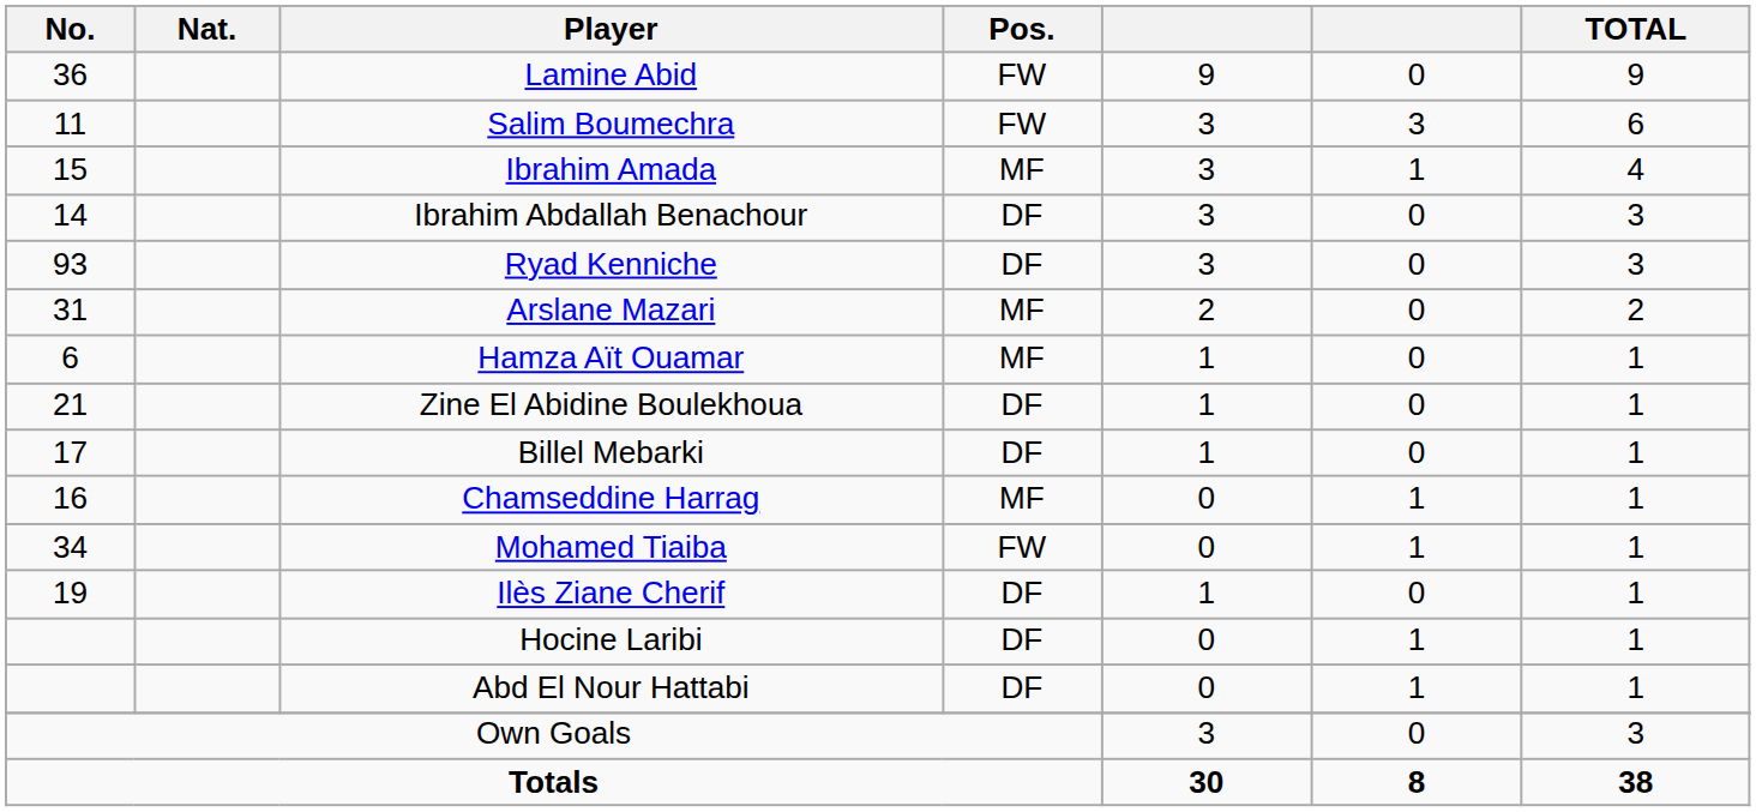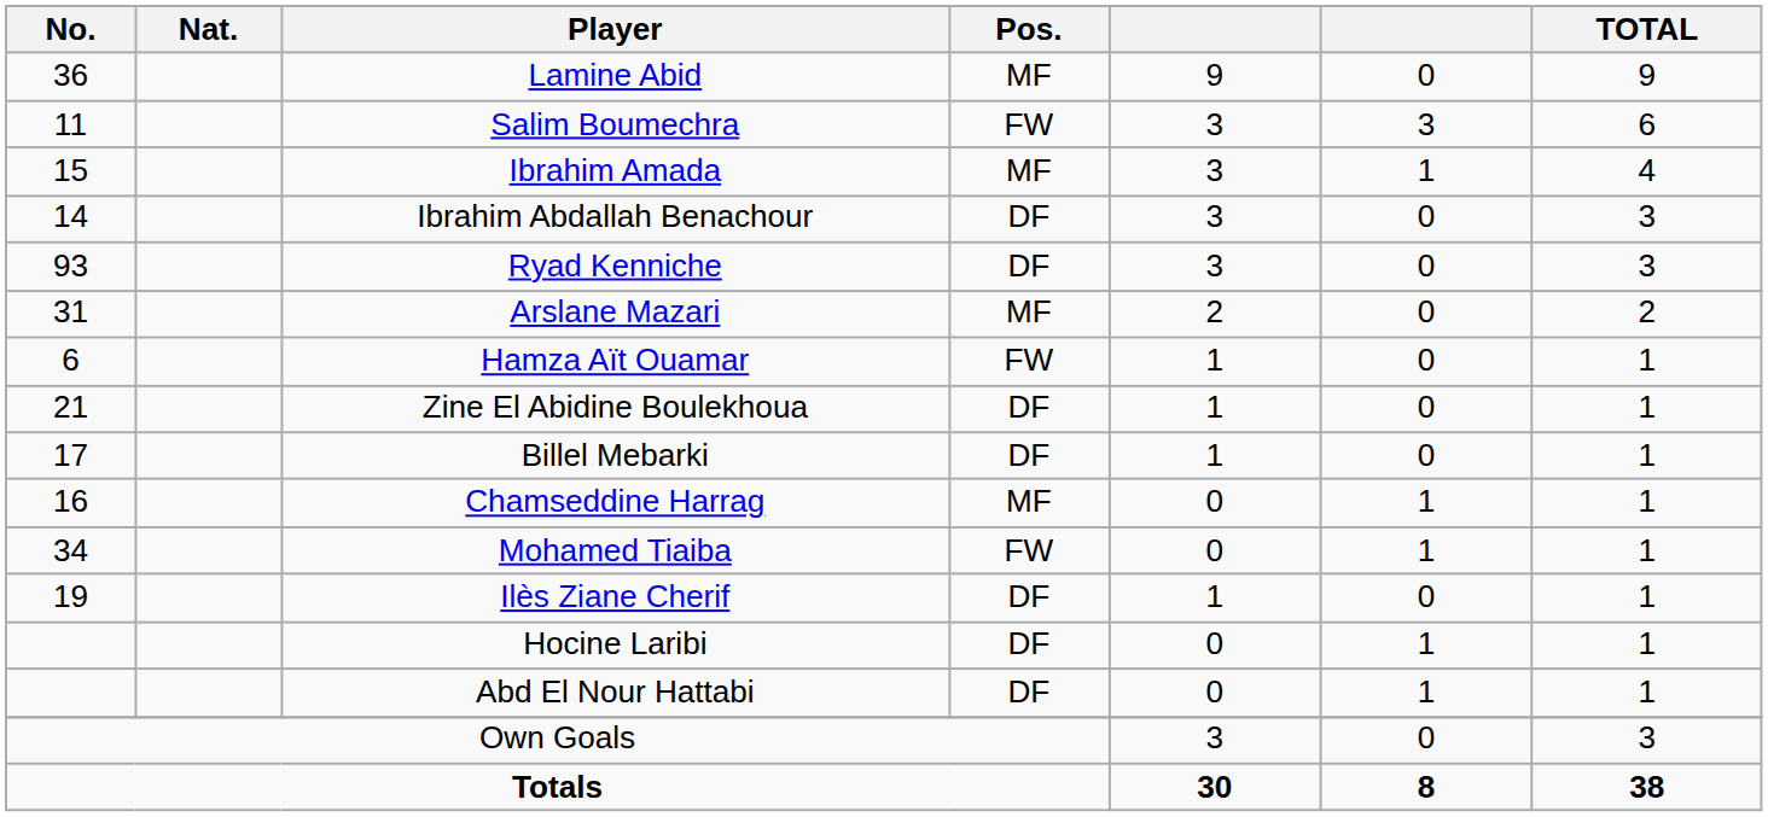 <table class="wikitable sortable alternance"  style="font-size:85%; text-align:center; line-height:14px; width:60%;">
 <tr>
 <th width=10>No.</th>
 <th width=10>Nat.</th>
 <th width=140>Player</th>
 <th width=10>Pos.</th>
 <th width=40></th>
 <th width=40></th>
 <th width=10>TOTAL</th>
 </tr>
 <tr>
 <td>36</td>
 <td></td>
 <td><a href='#'>Lamine Abid</a></td>
-<td>FW</td>
+<td>MF</td>
 <td>9</td>
 <td>0</td>
 <td>9</td>
 </tr>
 <tr>
 <td>11</td>
 <td></td>
 <td><a href='#'>Salim Boumechra</a></td>
 <td>FW</td>
 <td>3</td>
 <td>3</td>
 <td>6</td>
 </tr>
 <tr>
 <td>15</td>
 <td></td>
 <td><a href='#'>Ibrahim Amada</a></td>
 <td>MF</td>
 <td>3</td>
 <td>1</td>
 <td>4</td>
 </tr>
 <tr>
 <td>14</td>
 <td></td>
 <td>Ibrahim Abdallah Benachour</td>
 <td>DF</td>
 <td>3</td>
 <td>0</td>
 <td>3</td>
 </tr>
 <tr>
 <td>93</td>
 <td></td>
 <td><a href='#'>Ryad Kenniche</a></td>
 <td>DF</td>
 <td>3</td>
 <td>0</td>
 <td>3</td>
 </tr>
 <tr>
 <td>31</td>
 <td></td>
 <td><a href='#'>Arslane Mazari</a></td>
 <td>MF</td>
 <td>2</td>
 <td>0</td>
 <td>2</td>
 </tr>
 <tr>
 <td>6</td>
 <td></td>
 <td><a href='#'>Hamza Aït Ouamar</a></td>
-<td>MF</td>
+<td>FW</td>
 <td>1</td>
 <td>0</td>
 <td>1</td>
 </tr>
 <tr>
 <td>21</td>
 <td></td>
 <td>Zine El Abidine Boulekhoua</td>
 <td>DF</td>
 <td>1</td>
 <td>0</td>
 <td>1</td>
 </tr>
 <tr>
 <td>17</td>
 <td></td>
 <td>Billel Mebarki</td>
 <td>DF</td>
 <td>1</td>
 <td>0</td>
 <td>1</td>
 </tr>
 <tr>
 <td>16</td>
 <td></td>
 <td><a href='#'>Chamseddine Harrag</a></td>
 <td>MF</td>
 <td>0</td>
 <td>1</td>
 <td>1</td>
 </tr>
 <tr>
 <td>34</td>
 <td></td>
 <td><a href='#'>Mohamed Tiaiba</a></td>
 <td>FW</td>
 <td>0</td>
 <td>1</td>
 <td>1</td>
 </tr>
 <tr>
 <td>19</td>
 <td></td>
 <td><a href='#'>Ilès Ziane Cherif</a></td>
 <td>DF</td>
 <td>1</td>
 <td>0</td>
 <td>1</td>
 </tr>
 <tr>
 <td></td>
 <td></td>
 <td>Hocine Laribi</td>
 <td>DF</td>
 <td>0</td>
 <td>1</td>
 <td>1</td>
 </tr>
 <tr>
 <td></td>
 <td></td>
 <td>Abd El Nour Hattabi</td>
 <td>DF</td>
 <td>0</td>
 <td>1</td>
 <td>1</td>
 </tr>
 <tr>
 </tr>
 <tr class="sortbottom">
 <td colspan="4">Own Goals</td>
 <td>3</td>
 <td>0</td>
 <td>3</td>
 </tr>
 <tr class="sortbottom">
 <td colspan="4"><strong>Totals</strong></td>
 <td><strong>30</strong></td>
 <td><strong>8</strong></td>
 <td><strong>38</strong></td>
 </tr>
 </table>
